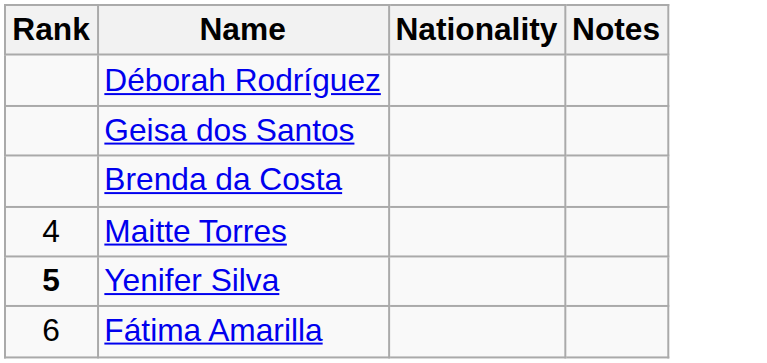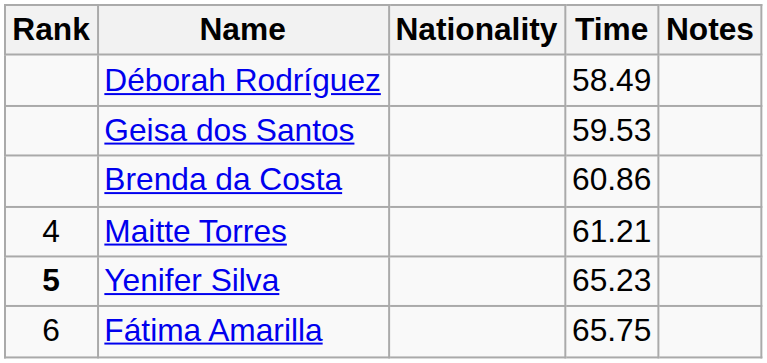 <table class="wikitable sortable" style="text-align:center">
 <tr>
 <th>Rank</th>
 <th>Name</th>
 <th>Nationality</th>
+<th>Time</th>
 <th>Notes</th>
 </tr>
 <tr>
 <td align=center></td>
 <td align=left><a href='#'>Déborah Rodríguez</a></td>
 <td align=left></td>
+<td>58.49</td>
 <td></td>
 </tr>
 <tr>
 <td align=center></td>
 <td align=left><a href='#'>Geisa dos Santos</a></td>
 <td align=left></td>
+<td>59.53</td>
 <td></td>
 </tr>
 <tr>
 <td align=center></td>
 <td align=left><a href='#'>Brenda da Costa</a></td>
 <td align=left></td>
+<td>60.86</td>
 <td></td>
 </tr>
 <tr>
 <td align=center>4</td>
 <td align=left><a href='#'>Maitte Torres</a></td>
 <td align=left></td>
+<td>61.21</td>
 <td></td>
 </tr>
 <tr>
 <td align=center><strong>5</strong></td>
 <td align=left><a href='#'>Yenifer Silva</a></td>
 <td align=left></td>
+<td>65.23</td>
 <td></td>
 </tr>
 <tr>
 <td align=center>6</td>
 <td align=left><a href='#'>Fátima Amarilla</a></td>
 <td align=left></td>
+<td>65.75</td>
 <td></td>
 </tr>
 </table>
